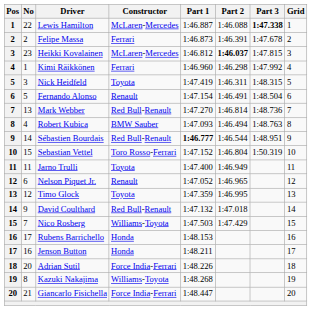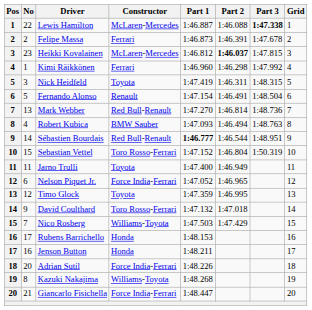 <table class="wikitable sortable" style="font-size:85%">
 <tr>
 <th>Pos</th>
 <th>No</th>
 <th>Driver</th>
 <th>Constructor</th>
 <th>Part 1</th>
 <th>Part 2</th>
 <th>Part 3</th>
 <th>Grid</th>
 </tr>
 <tr>
 <th>1</th>
 <td>22</td>
 <td> <a href='#'>Lewis Hamilton</a></td>
 <td><a href='#'>McLaren</a>-<a href='#'>Mercedes</a></td>
 <td>1:46.887</td>
 <td>1:46.088</td>
 <td><strong>1:47.338</strong></td>
 <td>1</td>
 </tr>
 <tr>
 <th>2</th>
 <td>2</td>
 <td> <a href='#'>Felipe Massa</a></td>
 <td><a href='#'>Ferrari</a></td>
 <td>1:46.873</td>
 <td>1:46.391</td>
 <td>1:47.678</td>
 <td>2</td>
 </tr>
 <tr>
 <th>3</th>
 <td>23</td>
 <td> <a href='#'>Heikki Kovalainen</a></td>
 <td><a href='#'>McLaren</a>-<a href='#'>Mercedes</a></td>
 <td>1:46.812</td>
 <td><strong>1:46.037</strong></td>
 <td>1:47.815</td>
 <td>3</td>
 </tr>
 <tr>
 <th>4</th>
 <td>1</td>
 <td> <a href='#'>Kimi Räikkönen</a></td>
 <td><a href='#'>Ferrari</a></td>
 <td>1:46.960</td>
 <td>1:46.298</td>
 <td>1:47.992</td>
 <td>4</td>
 </tr>
 <tr>
 <th>5</th>
 <td>3</td>
 <td> <a href='#'>Nick Heidfeld</a></td>
 <td><a href='#'>Toyota</a></td>
 <td>1:47.419</td>
 <td>1:46.311</td>
 <td>1:48.315</td>
 <td>5</td>
 </tr>
 <tr>
 <th>6</th>
 <td>5</td>
 <td> <a href='#'>Fernando Alonso</a></td>
 <td><a href='#'>Renault</a></td>
 <td>1:47.154</td>
 <td>1:46.491</td>
 <td>1:48.504</td>
 <td>6</td>
 </tr>
 <tr>
 <th>7</th>
 <td>13</td>
 <td> <a href='#'>Mark Webber</a></td>
 <td><a href='#'>Red Bull</a>-<a href='#'>Renault</a></td>
 <td>1:47.270</td>
 <td>1:46.814</td>
 <td>1:48.736</td>
 <td>7</td>
 </tr>
 <tr>
 <th>8</th>
 <td>4</td>
 <td> <a href='#'>Robert Kubica</a></td>
 <td><a href='#'>BMW Sauber</a></td>
 <td>1:47.093</td>
 <td>1:46.494</td>
 <td>1:48.763</td>
 <td>8</td>
 </tr>
 <tr>
 <th>9</th>
 <td>14</td>
 <td> <a href='#'>Sébastien Bourdais</a></td>
 <td><a href='#'>Red Bull</a>-<a href='#'>Renault</a></td>
 <td><strong>1:46.777</strong></td>
 <td>1:46.544</td>
 <td>1:48.951</td>
 <td>9</td>
 </tr>
 <tr>
 <th>10</th>
 <td>15</td>
 <td> <a href='#'>Sebastian Vettel</a></td>
 <td><a href='#'>Toro Rosso</a>-<a href='#'>Ferrari</a></td>
 <td>1:47.152</td>
 <td>1:46.804</td>
 <td>1:50.319</td>
 <td>10</td>
 </tr>
 <tr>
 <th>11</th>
 <td>11</td>
 <td> <a href='#'>Jarno Trulli</a></td>
 <td><a href='#'>Toyota</a></td>
 <td>1:47.400</td>
 <td>1:46.949</td>
 <td></td>
 <td>11</td>
 </tr>
 <tr>
 <th>12</th>
 <td>6</td>
 <td> <a href='#'>Nelson Piquet Jr.</a></td>
-<td><a href='#'>Renault</a></td>
+<td><a href='#'>Force India</a>-<a href='#'>Ferrari</a></td>
 <td>1:47.052</td>
 <td>1:46.965</td>
 <td></td>
 <td>12</td>
 </tr>
 <tr>
 <th>13</th>
 <td>12</td>
 <td> <a href='#'>Timo Glock</a></td>
 <td><a href='#'>Toyota</a></td>
 <td>1:47.359</td>
 <td>1:46.995</td>
 <td></td>
 <td>13</td>
 </tr>
 <tr>
 <th>14</th>
 <td>9</td>
 <td> <a href='#'>David Coulthard</a></td>
-<td><a href='#'>Red Bull</a>-<a href='#'>Renault</a></td>
+<td><a href='#'>Toro Rosso</a>-<a href='#'>Ferrari</a></td>
 <td>1:47.132</td>
 <td>1:47.018</td>
 <td></td>
 <td>14</td>
 </tr>
 <tr>
 <th>15</th>
 <td>7</td>
 <td> <a href='#'>Nico Rosberg</a></td>
 <td><a href='#'>Williams</a>-<a href='#'>Toyota</a></td>
 <td>1:47.503</td>
 <td>1:47.429</td>
 <td></td>
 <td>15</td>
 </tr>
 <tr>
 <th>16</th>
 <td>17</td>
 <td> <a href='#'>Rubens Barrichello</a></td>
 <td><a href='#'>Honda</a></td>
 <td>1:48.153</td>
 <td></td>
 <td></td>
 <td>16</td>
 </tr>
 <tr>
 <th>17</th>
 <td>16</td>
 <td> <a href='#'>Jenson Button</a></td>
 <td><a href='#'>Honda</a></td>
 <td>1:48.211</td>
 <td></td>
 <td></td>
 <td>17</td>
 </tr>
 <tr>
 <th>18</th>
 <td>20</td>
 <td> <a href='#'>Adrian Sutil</a></td>
 <td><a href='#'>Force India</a>-<a href='#'>Ferrari</a></td>
 <td>1:48.226</td>
 <td></td>
 <td></td>
 <td>18</td>
 </tr>
 <tr>
 <th>19</th>
 <td>8</td>
 <td> <a href='#'>Kazuki Nakajima</a></td>
 <td><a href='#'>Williams</a>-<a href='#'>Toyota</a></td>
 <td>1:48.268</td>
 <td></td>
 <td></td>
 <td>19</td>
 </tr>
 <tr>
 <th>20</th>
 <td>21</td>
 <td> <a href='#'>Giancarlo Fisichella</a></td>
 <td><a href='#'>Force India</a>-<a href='#'>Ferrari</a></td>
 <td>1:48.447</td>
 <td></td>
 <td></td>
 <td>20</td>
 </tr>
 <tr>
 <th colspan="8"></th>
 </tr>
 </table>
